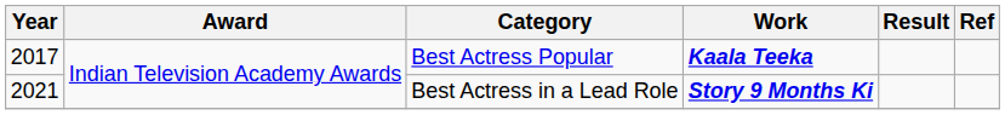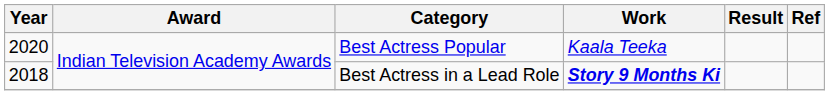 <table class="wikitable">
 <tr>
 <th>Year</th>
 <th>Award</th>
 <th>Category</th>
 <th>Work</th>
 <th>Result</th>
 <th>Ref</th>
 </tr>
 <tr>
-<td>2017</td>
+<td>2020</td>
 <td rowspan="2"><a href='#'>Indian Television Academy Awards</a></td>
 <td><a href='#'>Best Actress Popular</a></td>
-<td><strong><em><a href='#'>Kaala Teeka</a></em></strong></td>
+<td><em><a href='#'>Kaala Teeka</a></em></td>
 <td></td>
 <td></td>
 </tr>
 <tr>
-<td>2021</td>
+<td>2018</td>
 <td>Best Actress in a Lead Role</td>
 <td><strong><em><a href='#'>Story 9 Months Ki</a></em></strong></td>
 <td></td>
 <td></td>
 </tr>
 <tr>
 </tr>
 </table>
